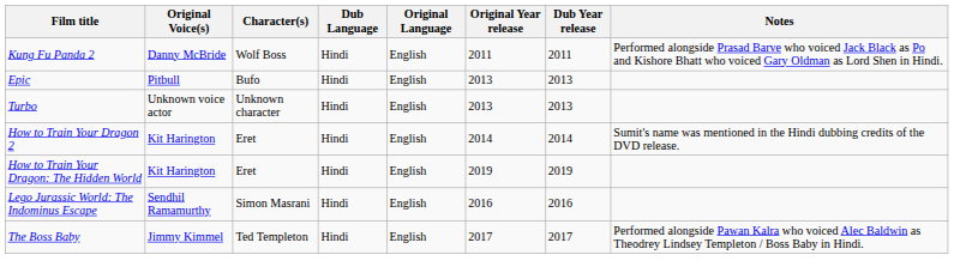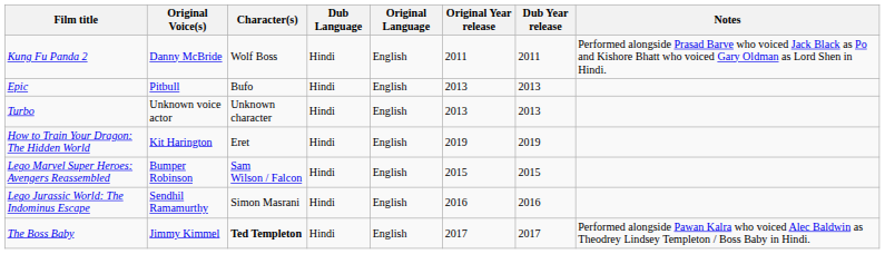 <table class="wikitable">
 <tr>
 <th>Film title</th>
 <th>Original Voice(s)</th>
 <th>Character(s)</th>
 <th>Dub Language</th>
 <th>Original Language</th>
 <th>Original Year release</th>
 <th>Dub Year release</th>
 <th>Notes</th>
 </tr>
 <tr>
 <td><em><a href='#'>Kung Fu Panda 2</a></em></td>
 <td><a href='#'>Danny McBride</a></td>
 <td>Wolf Boss</td>
 <td>Hindi</td>
 <td>English</td>
 <td>2011</td>
 <td>2011</td>
 <td>Performed alongside <a href='#'>Prasad Barve</a> who voiced <a href='#'>Jack Black</a> as <a href='#'>Po</a> and Kishore Bhatt who voiced <a href='#'>Gary Oldman</a> as Lord Shen in Hindi.</td>
 </tr>
 <tr>
 <td><a href='#'><em>Epic</em></a></td>
 <td><a href='#'>Pitbull</a></td>
 <td>Bufo</td>
 <td>Hindi</td>
 <td>English</td>
 <td>2013</td>
 <td>2013</td>
 <td></td>
 </tr>
 <tr>
 <td><a href='#'><em>Turbo</em></a></td>
 <td>Unknown voice actor</td>
 <td>Unknown character</td>
 <td>Hindi</td>
 <td>English</td>
 <td>2013</td>
 <td>2013</td>
 <td></td>
 </tr>
 <tr>
-<td><em><a href='#'>How to Train Your Dragon 2</a></em></td>
-<td><a href='#'>Kit Harington</a></td>
-<td>Eret</td>
-<td>Hindi</td>
-<td>English</td>
-<td>2014</td>
-<td>2014</td>
-<td>Sumit's name was mentioned in the Hindi dubbing credits of the DVD release.</td>
-</tr>
-<tr>
 <td><em><a href='#'>How to Train Your Dragon: The Hidden World</a></em></td>
 <td><a href='#'>Kit Harington</a></td>
 <td>Eret</td>
 <td>Hindi</td>
 <td>English</td>
 <td>2019</td>
 <td>2019</td>
+<td></td>
+</tr>
+<tr>
+<td><em><a href='#'>Lego Marvel Super Heroes: Avengers Reassembled</a></em></td>
+<td><a href='#'>Bumper Robinson</a></td>
+<td><a href='#'>Sam <br>Wilson / Falcon</a></td>
+<td>Hindi</td>
+<td>English</td>
+<td>2015</td>
+<td>2015</td>
 <td></td>
 </tr>
 <tr>
 <td><em><a href='#'>Lego Jurassic World: The Indominus Escape</a></em></td>
 <td><a href='#'>Sendhil Ramamurthy</a></td>
 <td>Simon Masrani</td>
 <td>Hindi</td>
 <td>English</td>
 <td>2016</td>
 <td>2016</td>
 <td></td>
 </tr>
 <tr>
 <td><em><a href='#'>The Boss Baby</a></em></td>
 <td><a href='#'>Jimmy Kimmel</a></td>
-<td>Ted Templeton</td>
+<td><strong>Ted Templeton</strong></td>
 <td>Hindi</td>
 <td>English</td>
 <td>2017</td>
 <td>2017</td>
 <td>Performed alongside <a href='#'>Pawan Kalra</a> who voiced <a href='#'>Alec Baldwin</a> as Theodrey Lindsey Templeton / Boss Baby in Hindi.</td>
 </tr>
 </table>
